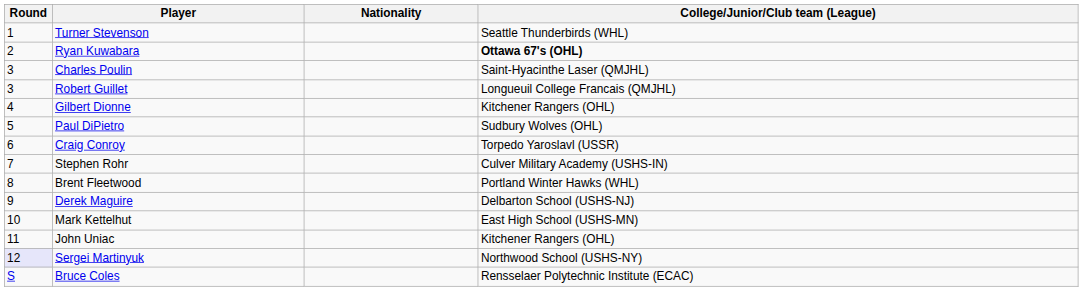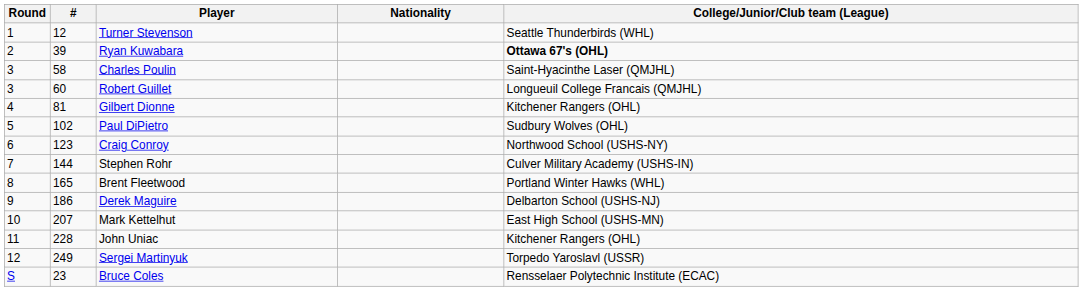 <table class="wikitable">
 <tr align="center">
 <th bgcolor="#DDDDFF" width="4.0%">Round</th>
+<th bgcolor="#DDDDFF" width="4.0%">#</th>
 <th bgcolor="#DDDDFF" width="21.0%">Player</th>
 <th bgcolor="#DDDDFF" width="14.5%">Nationality</th>
 <th bgcolor="#DDDDFF" width="50.0%">College/Junior/Club team (League)</th>
 </tr>
 <tr>
 <td>1</td>
+<td>12</td>
 <td><a href='#'>Turner Stevenson</a></td>
 <td></td>
 <td>Seattle Thunderbirds (WHL)</td>
 </tr>
 <tr>
 <td>2</td>
+<td>39</td>
 <td><a href='#'>Ryan Kuwabara</a></td>
 <td></td>
 <td><strong>Ottawa 67's (OHL)</strong></td>
 </tr>
 <tr>
 <td>3</td>
+<td>58</td>
 <td><a href='#'>Charles Poulin</a></td>
 <td></td>
 <td>Saint-Hyacinthe Laser (QMJHL)</td>
 </tr>
 <tr>
 <td>3</td>
+<td>60</td>
 <td><a href='#'>Robert Guillet</a></td>
 <td></td>
 <td>Longueuil College Francais (QMJHL)</td>
 </tr>
 <tr>
 <td>4</td>
+<td>81</td>
 <td><a href='#'>Gilbert Dionne</a></td>
 <td></td>
 <td>Kitchener Rangers (OHL)</td>
 </tr>
 <tr>
 <td>5</td>
+<td>102</td>
 <td><a href='#'>Paul DiPietro</a></td>
 <td></td>
 <td>Sudbury Wolves (OHL)</td>
 </tr>
 <tr>
 <td>6</td>
+<td>123</td>
 <td><a href='#'>Craig Conroy</a></td>
 <td></td>
-<td>Torpedo Yaroslavl (USSR)</td>
+<td>Northwood School (USHS-NY)</td>
 </tr>
 <tr>
 <td>7</td>
+<td>144</td>
 <td>Stephen Rohr</td>
 <td></td>
 <td>Culver Military Academy (USHS-IN)</td>
 </tr>
 <tr>
 <td>8</td>
+<td>165</td>
 <td>Brent Fleetwood</td>
 <td></td>
 <td>Portland Winter Hawks (WHL)</td>
 </tr>
 <tr>
 <td>9</td>
+<td>186</td>
 <td><a href='#'>Derek Maguire</a></td>
 <td></td>
 <td>Delbarton School (USHS-NJ)</td>
 </tr>
 <tr>
 <td>10</td>
+<td>207</td>
 <td>Mark Kettelhut</td>
 <td></td>
 <td>East High School (USHS-MN)</td>
 </tr>
 <tr>
 <td>11</td>
+<td>228</td>
 <td>John Uniac</td>
 <td></td>
 <td>Kitchener Rangers (OHL)</td>
 </tr>
 <tr>
-<td style="background: lavender;">12</td>
+<td>12</td>
+<td>249</td>
 <td><a href='#'>Sergei Martinyuk</a></td>
 <td></td>
-<td>Northwood School (USHS-NY)</td>
+<td>Torpedo Yaroslavl (USSR)</td>
 </tr>
 <tr>
 <td><a href='#'>S</a></td>
+<td>23</td>
 <td><a href='#'>Bruce Coles</a></td>
 <td></td>
 <td>Rensselaer Polytechnic Institute (ECAC)</td>
 </tr>
 </table>
